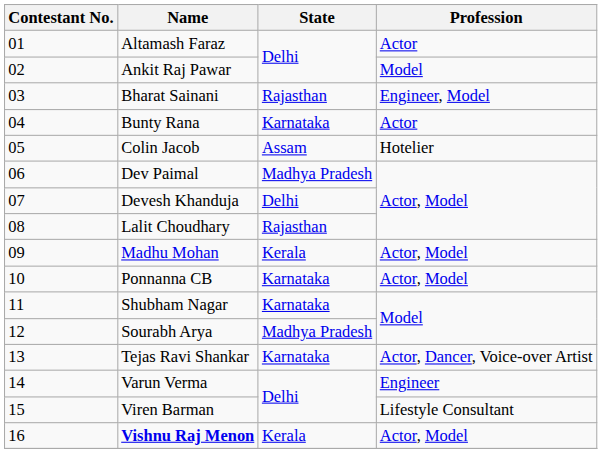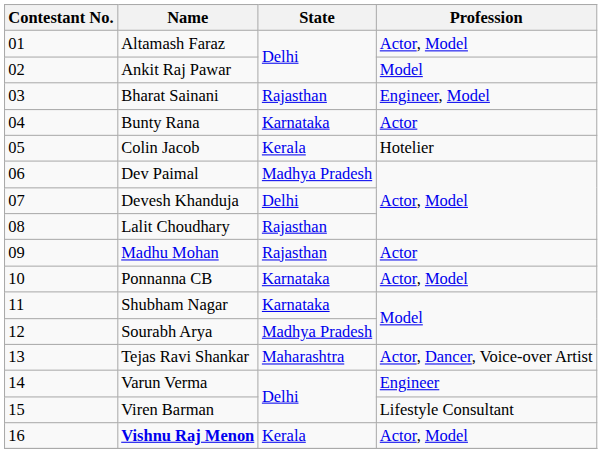 <table class="wikitable">
 <tr>
 <th>Contestant No.</th>
 <th>Name</th>
 <th>State</th>
 <th>Profession</th>
 </tr>
 <tr>
 <td>01</td>
 <td>Altamash Faraz</td>
 <td rowspan=2><a href='#'>Delhi</a></td>
-<td><a href='#'>Actor</a></td>
+<td><a href='#'>Actor</a>, <a href='#'>Model</a></td>
 </tr>
 <tr>
 <td>02</td>
 <td>Ankit Raj Pawar</td>
 <td><a href='#'>Model</a></td>
 </tr>
 <tr>
 <td>03</td>
 <td>Bharat Sainani</td>
 <td><a href='#'>Rajasthan</a></td>
 <td><a href='#'>Engineer</a>, <a href='#'>Model</a></td>
 </tr>
 <tr>
 <td>04</td>
 <td>Bunty Rana</td>
 <td><a href='#'>Karnataka</a></td>
 <td><a href='#'>Actor</a></td>
 </tr>
 <tr>
 <td>05</td>
 <td>Colin Jacob</td>
-<td><a href='#'>Assam</a></td>
+<td><a href='#'>Kerala</a></td>
 <td>Hotelier</td>
 </tr>
 <tr>
 <td>06</td>
 <td>Dev Paimal</td>
 <td><a href='#'>Madhya Pradesh</a></td>
 <td rowspan=3><a href='#'>Actor</a>, <a href='#'>Model</a></td>
 </tr>
 <tr>
 <td>07</td>
 <td>Devesh Khanduja</td>
 <td><a href='#'>Delhi</a></td>
 </tr>
 <tr>
 <td>08</td>
 <td>Lalit Choudhary</td>
 <td><a href='#'>Rajasthan</a></td>
 </tr>
 <tr>
 <td>09</td>
 <td><a href='#'>Madhu Mohan</a></td>
-<td><a href='#'>Kerala</a></td>
-<td><a href='#'>Actor</a>, <a href='#'>Model</a></td>
+<td><a href='#'>Rajasthan</a></td>
+<td><a href='#'>Actor</a></td>
 </tr>
 <tr>
 <td>10</td>
 <td>Ponnanna CB</td>
 <td><a href='#'>Karnataka</a></td>
 <td><a href='#'>Actor</a>, <a href='#'>Model</a></td>
 </tr>
 <tr>
 <td>11</td>
 <td>Shubham Nagar</td>
 <td><a href='#'>Karnataka</a></td>
 <td rowspan=2><a href='#'>Model</a></td>
 </tr>
 <tr>
 <td>12</td>
 <td>Sourabh Arya</td>
 <td><a href='#'>Madhya Pradesh</a></td>
 </tr>
 <tr>
 <td>13</td>
 <td>Tejas Ravi Shankar</td>
-<td><a href='#'>Karnataka</a></td>
+<td><a href='#'>Maharashtra</a></td>
 <td><a href='#'>Actor</a>, <a href='#'>Dancer</a>, Voice-over Artist</td>
 </tr>
 <tr>
 <td>14</td>
 <td>Varun Verma</td>
 <td rowspan=2><a href='#'>Delhi</a></td>
 <td><a href='#'>Engineer</a></td>
 </tr>
 <tr>
 <td>15</td>
 <td>Viren Barman</td>
 <td>Lifestyle Consultant</td>
 </tr>
 <tr>
 <td>16</td>
 <td><strong><a href='#'>Vishnu Raj Menon</a></strong></td>
 <td><a href='#'>Kerala</a></td>
 <td><a href='#'>Actor</a>, <a href='#'>Model</a></td>
 </tr>
 <tr>
 </tr>
 </table>
